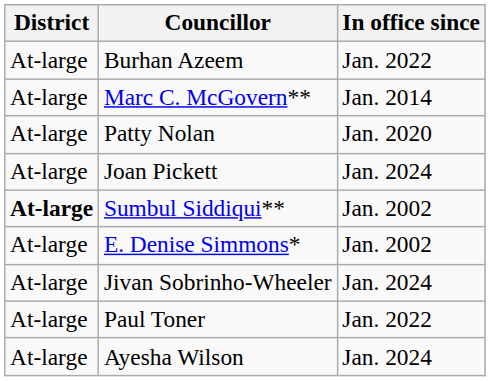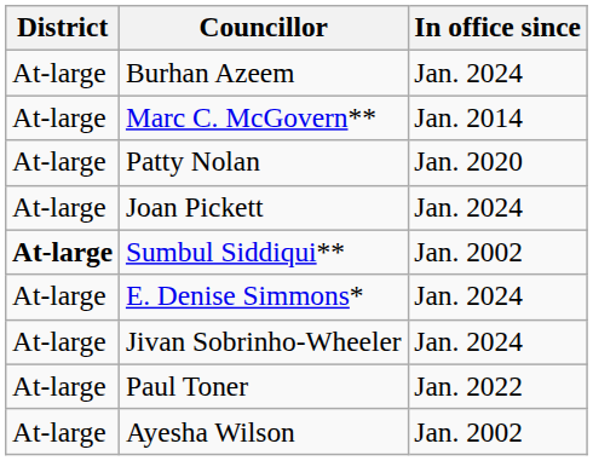 <table class="wikitable sortable">
 <tr>
 <th>District</th>
 <th>Councillor</th>
 <th>In office since</th>
 </tr>
 <tr>
 <td>At-large</td>
 <td>Burhan Azeem</td>
-<td>Jan. 2022</td>
+<td>Jan. 2024</td>
 </tr>
 <tr>
 <td>At-large</td>
 <td><a href='#'>Marc C. McGovern</a>**</td>
 <td>Jan. 2014</td>
 </tr>
 <tr>
 <td>At-large</td>
 <td>Patty Nolan</td>
 <td>Jan. 2020</td>
 </tr>
 <tr>
 <td>At-large</td>
 <td>Joan Pickett</td>
 <td>Jan. 2024</td>
 </tr>
 <tr>
 <td><strong>At-large</strong></td>
 <td><a href='#'>Sumbul Siddiqui</a>**</td>
 <td>Jan. 2002</td>
 </tr>
 <tr>
 <td>At-large</td>
 <td><a href='#'>E. Denise Simmons</a>*</td>
-<td>Jan. 2002</td>
+<td>Jan. 2024</td>
 </tr>
 <tr>
 <td>At-large</td>
 <td>Jivan Sobrinho-Wheeler</td>
 <td>Jan. 2024</td>
 </tr>
 <tr>
 <td>At-large</td>
 <td>Paul Toner</td>
 <td>Jan. 2022</td>
 </tr>
 <tr>
 <td>At-large</td>
 <td>Ayesha Wilson</td>
-<td>Jan. 2024</td>
+<td>Jan. 2002</td>
 </tr>
 </table>
